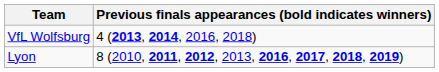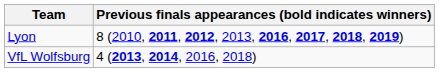 <table class="wikitable">
 <tr>
 <th>Team</th>
 <th>Previous finals appearances (bold indicates winners)</th>
 </tr>
 <tr>
+<td> <a href='#'>Lyon</a></td>
+<td>8 (<a href='#'>2010</a>, <strong><a href='#'>2011</a></strong>, <strong><a href='#'>2012</a></strong>, <a href='#'>2013</a>, <strong><a href='#'>2016</a></strong>, <strong><a href='#'>2017</a></strong>, <strong><a href='#'>2018</a></strong>, <strong><a href='#'>2019</a></strong>)</td>
+</tr>
+<tr>
 <td> <a href='#'>VfL Wolfsburg</a></td>
 <td>4 (<strong><a href='#'>2013</a></strong>, <strong><a href='#'>2014</a></strong>, <a href='#'>2016</a>, <a href='#'>2018</a>)</td>
 </tr>
-<tr>
-<td> <a href='#'>Lyon</a></td>
-<td>8 (<a href='#'>2010</a>, <strong><a href='#'>2011</a></strong>, <strong><a href='#'>2012</a></strong>, <a href='#'>2013</a>, <strong><a href='#'>2016</a></strong>, <strong><a href='#'>2017</a></strong>, <strong><a href='#'>2018</a></strong>, <strong><a href='#'>2019</a></strong>)</td>
-</tr>
 </table>
